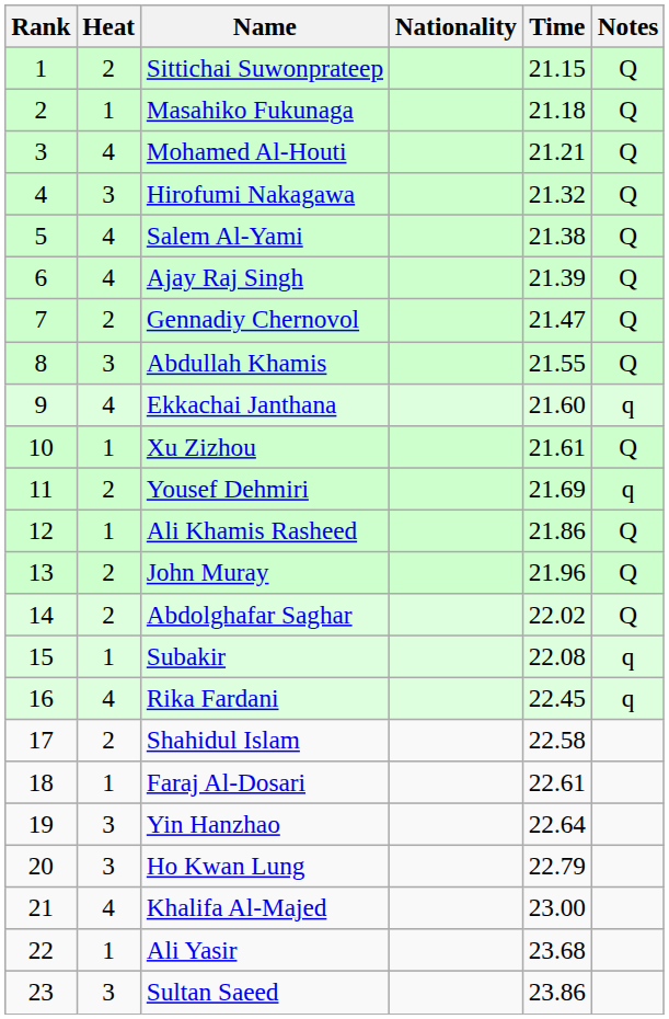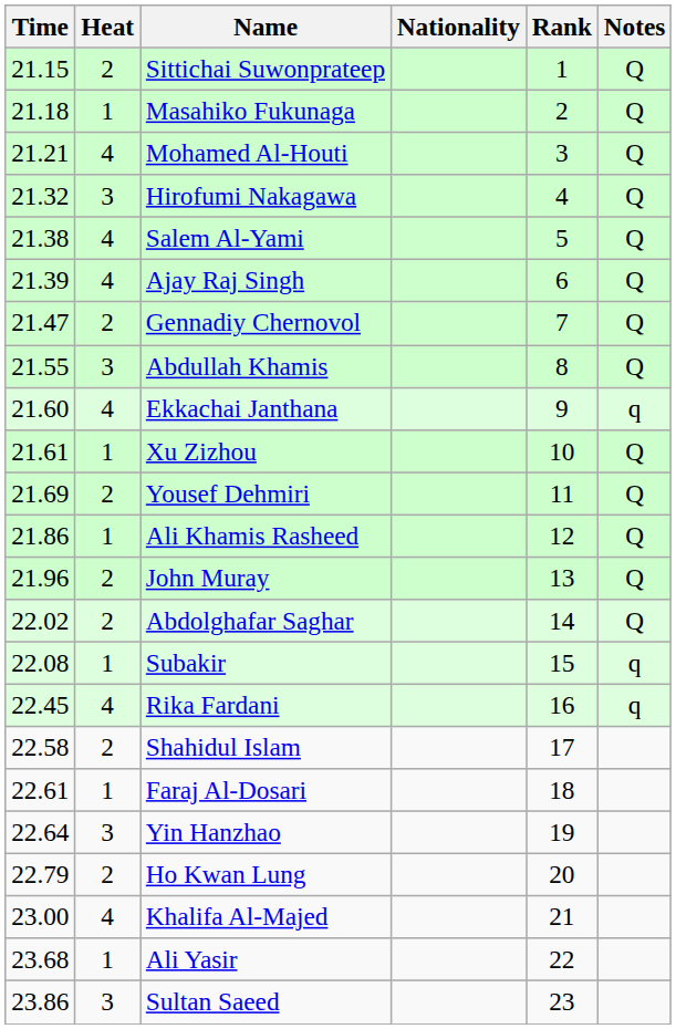 <table class="wikitable sortable" style="text-align:center; font-size:95%">
 <tr>
-<th>Rank</th>
+<th>Time</th>
 <th>Heat</th>
 <th>Name</th>
 <th>Nationality</th>
-<th>Time</th>
+<th>Rank</th>
 <th>Notes</th>
 </tr>
 <tr bgcolor=ccffcc>
-<td>1</td>
+<td>21.15</td>
 <td>2</td>
 <td align=left><a href='#'>Sittichai Suwonprateep</a></td>
 <td align=left></td>
-<td>21.15</td>
+<td>1</td>
 <td>Q</td>
 </tr>
 <tr bgcolor=ccffcc>
-<td>2</td>
+<td>21.18</td>
 <td>1</td>
 <td align=left><a href='#'>Masahiko Fukunaga</a></td>
 <td align=left></td>
-<td>21.18</td>
+<td>2</td>
 <td>Q</td>
 </tr>
 <tr bgcolor=ccffcc>
-<td>3</td>
+<td>21.21</td>
 <td>4</td>
 <td align=left><a href='#'>Mohamed Al-Houti</a></td>
 <td align=left></td>
-<td>21.21</td>
+<td>3</td>
 <td>Q</td>
 </tr>
 <tr bgcolor=ccffcc>
-<td>4</td>
+<td>21.32</td>
 <td>3</td>
 <td align=left><a href='#'>Hirofumi Nakagawa</a></td>
 <td align=left></td>
-<td>21.32</td>
+<td>4</td>
 <td>Q</td>
 </tr>
 <tr bgcolor=ccffcc>
-<td>5</td>
+<td>21.38</td>
 <td>4</td>
 <td align=left><a href='#'>Salem Al-Yami</a></td>
 <td align=left></td>
-<td>21.38</td>
+<td>5</td>
 <td>Q</td>
 </tr>
 <tr bgcolor=ccffcc>
-<td>6</td>
+<td>21.39</td>
 <td>4</td>
 <td align=left><a href='#'>Ajay Raj Singh</a></td>
 <td align=left></td>
-<td>21.39</td>
+<td>6</td>
 <td>Q</td>
 </tr>
 <tr bgcolor=ccffcc>
-<td>7</td>
+<td>21.47</td>
 <td>2</td>
 <td align=left><a href='#'>Gennadiy Chernovol</a></td>
 <td align=left></td>
-<td>21.47</td>
+<td>7</td>
 <td>Q</td>
 </tr>
 <tr bgcolor=ccffcc>
-<td>8</td>
+<td>21.55</td>
 <td>3</td>
 <td align=left><a href='#'>Abdullah Khamis</a></td>
 <td align=left></td>
-<td>21.55</td>
+<td>8</td>
 <td>Q</td>
 </tr>
 <tr bgcolor=ddffdd>
-<td>9</td>
+<td>21.60</td>
 <td>4</td>
 <td align=left><a href='#'>Ekkachai Janthana</a></td>
 <td align=left></td>
-<td>21.60</td>
+<td>9</td>
 <td>q</td>
 </tr>
 <tr bgcolor=ccffcc>
-<td>10</td>
+<td>21.61</td>
 <td>1</td>
 <td align=left><a href='#'>Xu Zizhou</a></td>
 <td align=left></td>
-<td>21.61</td>
+<td>10</td>
 <td>Q</td>
 </tr>
 <tr bgcolor=ccffcc>
-<td>11</td>
+<td>21.69</td>
 <td>2</td>
 <td align=left><a href='#'>Yousef Dehmiri</a></td>
 <td align=left></td>
-<td>21.69</td>
-<td>q</td>
+<td>11</td>
+<td>Q</td>
 </tr>
 <tr bgcolor=ccffcc>
-<td>12</td>
+<td>21.86</td>
 <td>1</td>
 <td align=left><a href='#'>Ali Khamis Rasheed</a></td>
 <td align=left></td>
-<td>21.86</td>
+<td>12</td>
 <td>Q</td>
 </tr>
 <tr bgcolor=ccffcc>
-<td>13</td>
+<td>21.96</td>
 <td>2</td>
 <td align=left><a href='#'>John Muray</a></td>
 <td align=left></td>
-<td>21.96</td>
+<td>13</td>
 <td>Q</td>
 </tr>
 <tr bgcolor=ddffdd>
-<td>14</td>
+<td>22.02</td>
 <td>2</td>
 <td align=left><a href='#'>Abdolghafar Saghar</a></td>
 <td align=left></td>
-<td>22.02</td>
+<td>14</td>
 <td>Q</td>
 </tr>
 <tr bgcolor=ddffdd>
-<td>15</td>
+<td>22.08</td>
 <td>1</td>
 <td align=left><a href='#'>Subakir</a></td>
 <td align=left></td>
-<td>22.08</td>
+<td>15</td>
 <td>q</td>
 </tr>
 <tr bgcolor=ddffdd>
-<td>16</td>
+<td>22.45</td>
 <td>4</td>
 <td align=left><a href='#'>Rika Fardani</a></td>
 <td align=left></td>
-<td>22.45</td>
+<td>16</td>
 <td>q</td>
 </tr>
 <tr>
-<td>17</td>
+<td>22.58</td>
 <td>2</td>
 <td align=left><a href='#'>Shahidul Islam</a></td>
 <td align=left></td>
-<td>22.58</td>
+<td>17</td>
 <td></td>
 </tr>
 <tr>
-<td>18</td>
+<td>22.61</td>
 <td>1</td>
 <td align=left><a href='#'>Faraj Al-Dosari</a></td>
 <td align=left></td>
-<td>22.61</td>
+<td>18</td>
 <td></td>
 </tr>
 <tr>
-<td>19</td>
+<td>22.64</td>
 <td>3</td>
 <td align=left><a href='#'>Yin Hanzhao</a></td>
 <td align=left></td>
-<td>22.64</td>
+<td>19</td>
 <td></td>
 </tr>
 <tr>
-<td>20</td>
-<td>3</td>
+<td>22.79</td>
+<td>2</td>
 <td align=left><a href='#'>Ho Kwan Lung</a></td>
 <td align=left></td>
-<td>22.79</td>
+<td>20</td>
 <td></td>
 </tr>
 <tr>
-<td>21</td>
+<td>23.00</td>
 <td>4</td>
 <td align=left><a href='#'>Khalifa Al-Majed</a></td>
 <td align=left></td>
-<td>23.00</td>
+<td>21</td>
 <td></td>
 </tr>
 <tr>
-<td>22</td>
+<td>23.68</td>
 <td>1</td>
 <td align=left><a href='#'>Ali Yasir</a></td>
 <td align=left></td>
-<td>23.68</td>
+<td>22</td>
 <td></td>
 </tr>
 <tr>
-<td>23</td>
+<td>23.86</td>
 <td>3</td>
 <td align=left><a href='#'>Sultan Saeed</a></td>
 <td align=left></td>
-<td>23.86</td>
+<td>23</td>
 <td></td>
 </tr>
 </table>
